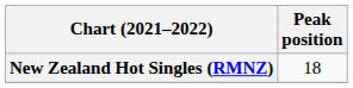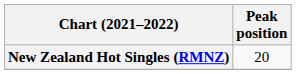 <table class="wikitable sortable plainrowheaders" style="text-align:center">
 <tr>
 <th scope="col">Chart (2021–2022)</th>
 <th scope="col">Peak<br>position</th>
 </tr>
 <tr>
 <th scope="row">New Zealand Hot Singles (<a href='#'>RMNZ</a>)</th>
-<td>18</td>
+<td>20</td>
 </tr>
 <tr>
 </tr>
 <tr>
 </tr>
 <tr>
 </tr>
 </table>
